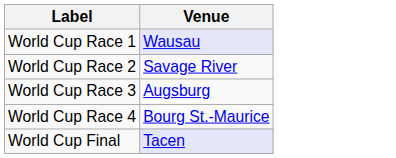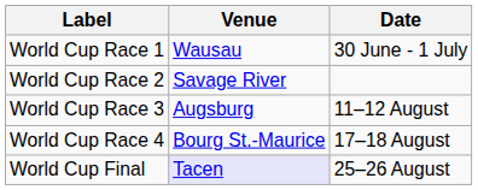 <table class="wikitable">
 <tr>
 <th>Label</th>
 <th>Venue</th>
+<th>Date</th>
 </tr>
 <tr align=left>
 <td>World Cup Race 1</td>
-<td align=left style="background: lavender;"> <a href='#'>Wausau</a></td>
+<td align=left> <a href='#'>Wausau</a></td>
+<td align=left>30 June - 1 July</td>
 </tr>
 <tr align=left>
 <td>World Cup Race 2</td>
 <td align=left> <a href='#'>Savage River</a></td>
+<td align=left></td>
 </tr>
 <tr align=left>
 <td>World Cup Race 3</td>
 <td align=left> <a href='#'>Augsburg</a></td>
+<td align=left>11–12 August</td>
 </tr>
 <tr align=left>
 <td>World Cup Race 4</td>
 <td align=left> <a href='#'>Bourg St.-Maurice</a></td>
+<td align=left>17–18 August</td>
 </tr>
 <tr align=left>
 <td>World Cup Final</td>
 <td align=left style="background: lavender;"> <a href='#'>Tacen</a></td>
+<td align=left>25–26 August</td>
 </tr>
 </table>
